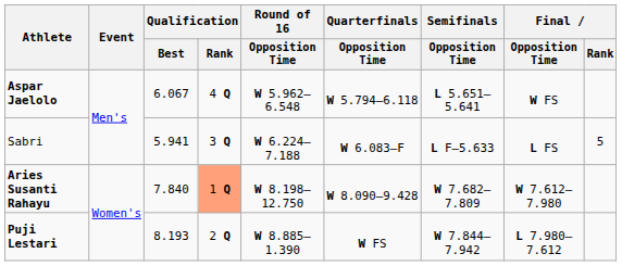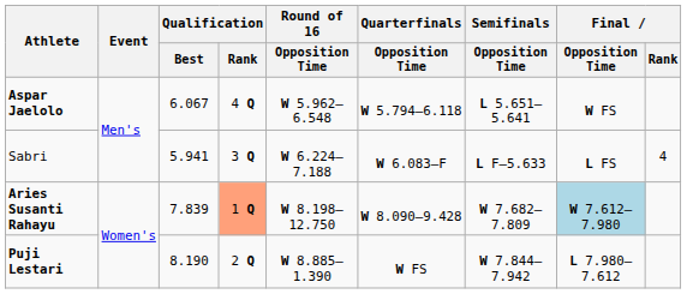 <table class=wikitable style="font-size:90%; text-align:center;">
 <tr>
 <th rowspan="2">Athlete</th>
 <th rowspan="2">Event</th>
 <th colspan=2>Qualification</th>
 <th>Round of 16</th>
 <th>Quarterfinals</th>
 <th>Semifinals</th>
 <th colspan=2>Final / </th>
 </tr>
 <tr style="font-size:95%">
 <th>Best</th>
 <th>Rank</th>
 <th>Opposition<br>Time</th>
 <th>Opposition<br>Time</th>
 <th>Opposition<br>Time</th>
 <th>Opposition<br>Time</th>
 <th>Rank</th>
 </tr>
 <tr>
 <td align=left><strong>Aspar Jaelolo</strong></td>
 <td align=left rowspan=2><a href='#'>Men's</a></td>
 <td>6.067</td>
 <td>4 <strong>Q</strong></td>
 <td><br><strong>W</strong> 5.962–6.548</td>
 <td><br><strong>W</strong> 5.794–6.118</td>
 <td><br><strong>L</strong> 5.651–5.641</td>
 <td><br><strong>W</strong> FS</td>
 <td></td>
 </tr>
 <tr>
 <td align=left>Sabri</td>
 <td>5.941</td>
 <td>3 <strong>Q</strong></td>
 <td><br><strong>W</strong> 6.224–7.188</td>
 <td><br><strong>W</strong> 6.083–F</td>
 <td><br><strong>L</strong> F–5.633</td>
 <td><br><strong>L</strong> FS</td>
-<td>5</td>
+<td>4</td>
 </tr>
 <tr>
 <td align=left><strong>Aries Susanti Rahayu</strong></td>
 <td align=left rowspan=2><a href='#'>Women's</a></td>
-<td>7.840</td>
+<td>7.839</td>
 <td style="background: lightsalmon;">1 <strong>Q</strong></td>
 <td><br><strong>W</strong> 8.198–12.750</td>
 <td><br><strong>W</strong> 8.090–9.428</td>
 <td><br><strong>W</strong> 7.682–7.809</td>
-<td><br><strong>W</strong> 7.612–7.980</td>
+<td style="background: lightblue;"><br><strong>W</strong> 7.612–7.980</td>
 <td></td>
 </tr>
 <tr>
 <td align=left><strong>Puji Lestari</strong></td>
-<td>8.193</td>
+<td>8.190</td>
 <td>2 <strong>Q</strong></td>
 <td><br><strong>W</strong> 8.885–1.390</td>
 <td><br><strong>W</strong> FS</td>
 <td><br><strong>W</strong> 7.844–7.942</td>
 <td><br><strong>L</strong> 7.980–7.612</td>
 <td></td>
 </tr>
 </table>
